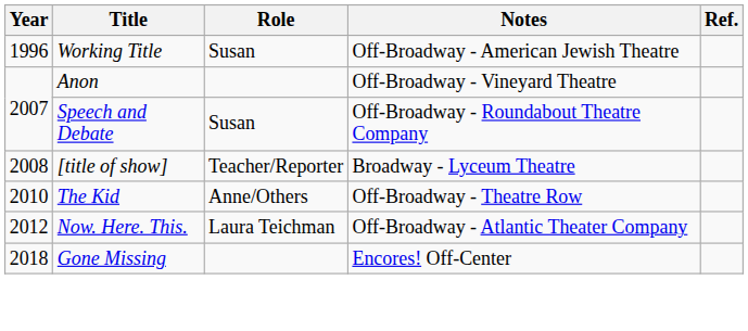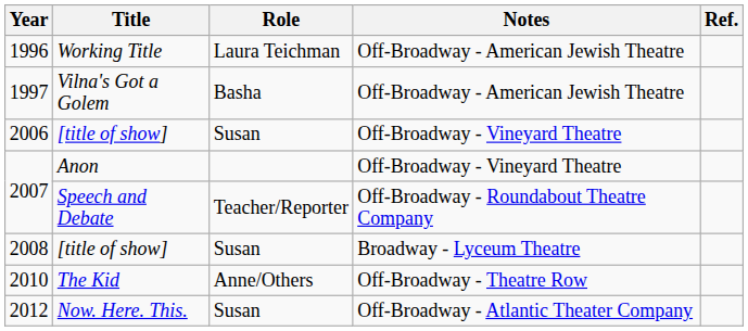 <table class="wikitable sortable">
 <tr>
 <th>Year</th>
 <th>Title</th>
 <th>Role</th>
 <th>Notes</th>
 <th>Ref.</th>
 </tr>
 <tr>
 <td>1996</td>
 <td><em>Working Title</em></td>
+<td>Laura Teichman</td>
+<td>Off-Broadway - American Jewish Theatre</td>
+<td></td>
+</tr>
+<tr>
+<td>1997</td>
+<td><em>Vilna's Got a Golem</em></td>
+<td>Basha</td>
+<td>Off-Broadway - American Jewish Theatre</td>
+<td></td>
+</tr>
+<tr>
+<td>2006</td>
+<td><em><a href='#'>[title of show</a>]</em></td>
 <td>Susan</td>
-<td>Off-Broadway - American Jewish Theatre</td>
+<td>Off-Broadway - <a href='#'>Vineyard Theatre</a></td>
 <td></td>
 </tr>
 <tr>
 <td rowspan="2">2007</td>
 <td><em>Anon</em></td>
 <td></td>
 <td>Off-Broadway - Vineyard Theatre</td>
 <td></td>
 </tr>
 <tr>
 <td><em><a href='#'>Speech and Debate</a></em></td>
-<td>Susan</td>
+<td>Teacher/Reporter</td>
 <td>Off-Broadway - <a href='#'>Roundabout Theatre Company</a></td>
 <td></td>
 </tr>
 <tr>
 <td>2008</td>
 <td><em>[title of show]</em></td>
-<td>Teacher/Reporter</td>
+<td>Susan</td>
 <td>Broadway - <a href='#'>Lyceum Theatre</a></td>
 <td></td>
 </tr>
 <tr>
 <td>2010</td>
 <td><em><a href='#'>The Kid</a></em></td>
 <td>Anne/Others</td>
 <td>Off-Broadway - <a href='#'>Theatre Row</a></td>
 <td></td>
 </tr>
 <tr>
 <td>2012</td>
 <td><em><a href='#'>Now. Here. This.</a></em></td>
-<td>Laura Teichman</td>
+<td>Susan</td>
 <td>Off-Broadway - <a href='#'>Atlantic Theater Company</a></td>
 <td></td>
 </tr>
-<tr>
-<td>2018</td>
-<td><em><a href='#'>Gone Missing</a></em></td>
-<td></td>
-<td><a href='#'>Encores!</a> Off-Center</td>
-<td></td>
-</tr>
 </table>
